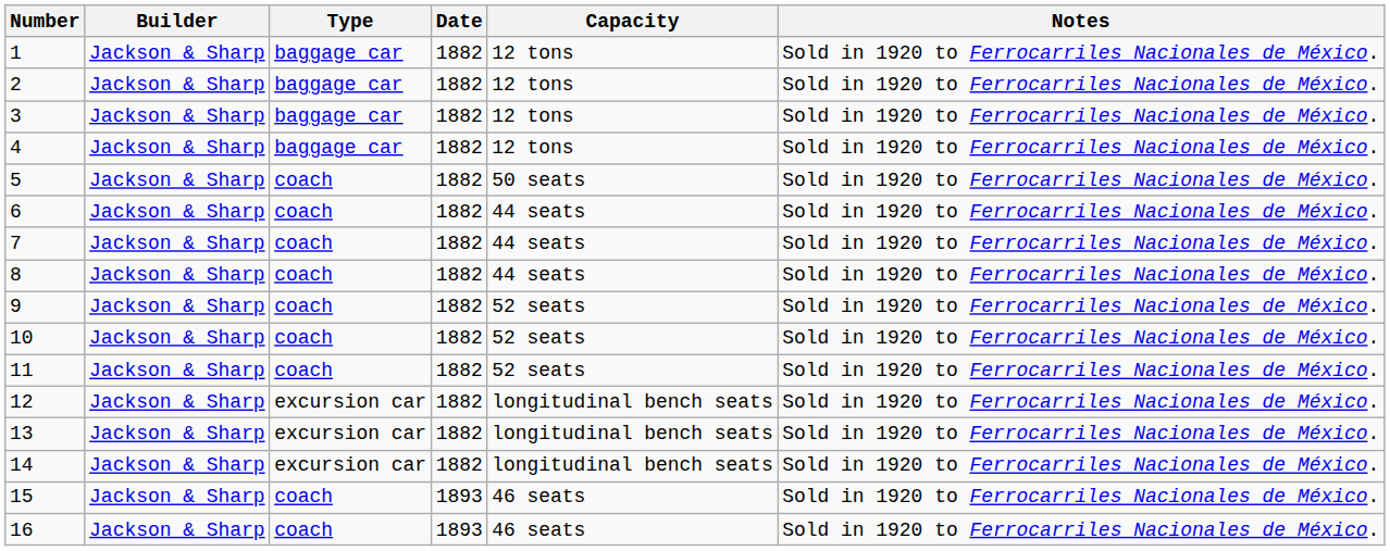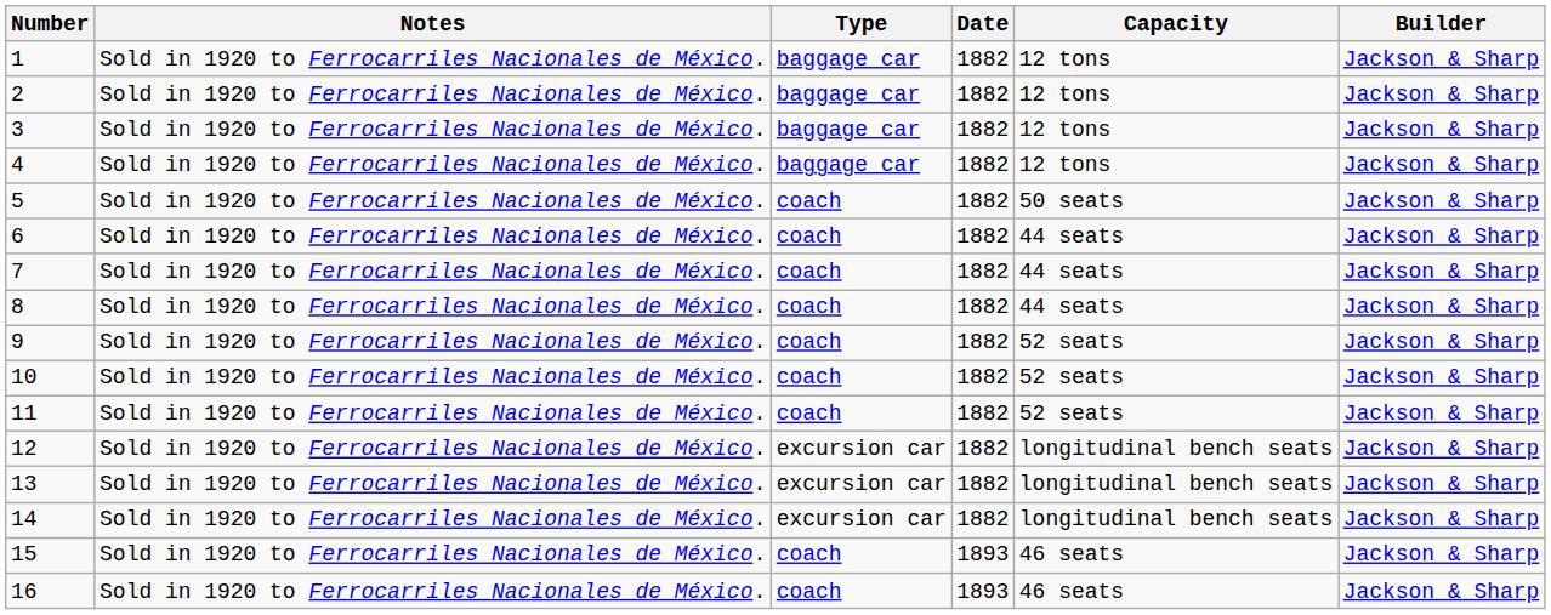 <table class="wikitable">
 <tr>
 <th>Number</th>
-<th>Builder</th>
+<th>Notes</th>
 <th>Type</th>
 <th>Date</th>
 <th>Capacity</th>
-<th>Notes</th>
+<th>Builder</th>
 </tr>
 <tr>
 <td>1</td>
-<td><a href='#'>Jackson & Sharp</a></td>
+<td>Sold in 1920 to <em><a href='#'>Ferrocarriles Nacionales de México</a></em>.</td>
 <td><a href='#'>baggage car</a></td>
 <td>1882</td>
 <td>12 tons</td>
-<td>Sold in 1920 to <em><a href='#'>Ferrocarriles Nacionales de México</a></em>.</td>
+<td><a href='#'>Jackson & Sharp</a></td>
 </tr>
 <tr>
 <td>2</td>
-<td><a href='#'>Jackson & Sharp</a></td>
+<td>Sold in 1920 to <em><a href='#'>Ferrocarriles Nacionales de México</a></em>.</td>
 <td><a href='#'>baggage car</a></td>
 <td>1882</td>
 <td>12 tons</td>
-<td>Sold in 1920 to <em><a href='#'>Ferrocarriles Nacionales de México</a></em>.</td>
+<td><a href='#'>Jackson & Sharp</a></td>
 </tr>
 <tr>
 <td>3</td>
-<td><a href='#'>Jackson & Sharp</a></td>
+<td>Sold in 1920 to <em><a href='#'>Ferrocarriles Nacionales de México</a></em>.</td>
 <td><a href='#'>baggage car</a></td>
 <td>1882</td>
 <td>12 tons</td>
-<td>Sold in 1920 to <em><a href='#'>Ferrocarriles Nacionales de México</a></em>.</td>
+<td><a href='#'>Jackson & Sharp</a></td>
 </tr>
 <tr>
 <td>4</td>
-<td><a href='#'>Jackson & Sharp</a></td>
+<td>Sold in 1920 to <em><a href='#'>Ferrocarriles Nacionales de México</a></em>.</td>
 <td><a href='#'>baggage car</a></td>
 <td>1882</td>
 <td>12 tons</td>
-<td>Sold in 1920 to <em><a href='#'>Ferrocarriles Nacionales de México</a></em>.</td>
+<td><a href='#'>Jackson & Sharp</a></td>
 </tr>
 <tr>
 <td>5</td>
-<td><a href='#'>Jackson & Sharp</a></td>
+<td>Sold in 1920 to <em><a href='#'>Ferrocarriles Nacionales de México</a></em>.</td>
 <td><a href='#'>coach</a></td>
 <td>1882</td>
 <td>50 seats</td>
-<td>Sold in 1920 to <em><a href='#'>Ferrocarriles Nacionales de México</a></em>.</td>
+<td><a href='#'>Jackson & Sharp</a></td>
 </tr>
 <tr>
 <td>6</td>
-<td><a href='#'>Jackson & Sharp</a></td>
+<td>Sold in 1920 to <em><a href='#'>Ferrocarriles Nacionales de México</a></em>.</td>
 <td><a href='#'>coach</a></td>
 <td>1882</td>
 <td>44 seats</td>
-<td>Sold in 1920 to <em><a href='#'>Ferrocarriles Nacionales de México</a></em>.</td>
+<td><a href='#'>Jackson & Sharp</a></td>
 </tr>
 <tr>
 <td>7</td>
-<td><a href='#'>Jackson & Sharp</a></td>
+<td>Sold in 1920 to <em><a href='#'>Ferrocarriles Nacionales de México</a></em>.</td>
 <td><a href='#'>coach</a></td>
 <td>1882</td>
 <td>44 seats</td>
-<td>Sold in 1920 to <em><a href='#'>Ferrocarriles Nacionales de México</a></em>.</td>
+<td><a href='#'>Jackson & Sharp</a></td>
 </tr>
 <tr>
 <td>8</td>
-<td><a href='#'>Jackson & Sharp</a></td>
+<td>Sold in 1920 to <em><a href='#'>Ferrocarriles Nacionales de México</a></em>.</td>
 <td><a href='#'>coach</a></td>
 <td>1882</td>
 <td>44 seats</td>
-<td>Sold in 1920 to <em><a href='#'>Ferrocarriles Nacionales de México</a></em>.</td>
+<td><a href='#'>Jackson & Sharp</a></td>
 </tr>
 <tr>
 <td>9</td>
-<td><a href='#'>Jackson & Sharp</a></td>
+<td>Sold in 1920 to <em><a href='#'>Ferrocarriles Nacionales de México</a></em>.</td>
 <td><a href='#'>coach</a></td>
 <td>1882</td>
 <td>52 seats</td>
-<td>Sold in 1920 to <em><a href='#'>Ferrocarriles Nacionales de México</a></em>.</td>
+<td><a href='#'>Jackson & Sharp</a></td>
 </tr>
 <tr>
 <td>10</td>
-<td><a href='#'>Jackson & Sharp</a></td>
+<td>Sold in 1920 to <em><a href='#'>Ferrocarriles Nacionales de México</a></em>.</td>
 <td><a href='#'>coach</a></td>
 <td>1882</td>
 <td>52 seats</td>
-<td>Sold in 1920 to <em><a href='#'>Ferrocarriles Nacionales de México</a></em>.</td>
+<td><a href='#'>Jackson & Sharp</a></td>
 </tr>
 <tr>
 <td>11</td>
-<td><a href='#'>Jackson & Sharp</a></td>
+<td>Sold in 1920 to <em><a href='#'>Ferrocarriles Nacionales de México</a></em>.</td>
 <td><a href='#'>coach</a></td>
 <td>1882</td>
 <td>52 seats</td>
-<td>Sold in 1920 to <em><a href='#'>Ferrocarriles Nacionales de México</a></em>.</td>
+<td><a href='#'>Jackson & Sharp</a></td>
 </tr>
 <tr>
 <td>12</td>
-<td><a href='#'>Jackson & Sharp</a></td>
+<td>Sold in 1920 to <em><a href='#'>Ferrocarriles Nacionales de México</a></em>.</td>
 <td>excursion car</td>
 <td>1882</td>
 <td>longitudinal bench seats</td>
-<td>Sold in 1920 to <em><a href='#'>Ferrocarriles Nacionales de México</a></em>.</td>
+<td><a href='#'>Jackson & Sharp</a></td>
 </tr>
 <tr>
 <td>13</td>
-<td><a href='#'>Jackson & Sharp</a></td>
+<td>Sold in 1920 to <em><a href='#'>Ferrocarriles Nacionales de México</a></em>.</td>
 <td>excursion car</td>
 <td>1882</td>
 <td>longitudinal bench seats</td>
-<td>Sold in 1920 to <em><a href='#'>Ferrocarriles Nacionales de México</a></em>.</td>
+<td><a href='#'>Jackson & Sharp</a></td>
 </tr>
 <tr>
 <td>14</td>
-<td><a href='#'>Jackson & Sharp</a></td>
+<td>Sold in 1920 to <em><a href='#'>Ferrocarriles Nacionales de México</a></em>.</td>
 <td>excursion car</td>
 <td>1882</td>
 <td>longitudinal bench seats</td>
-<td>Sold in 1920 to <em><a href='#'>Ferrocarriles Nacionales de México</a></em>.</td>
+<td><a href='#'>Jackson & Sharp</a></td>
 </tr>
 <tr>
 <td>15</td>
-<td><a href='#'>Jackson & Sharp</a></td>
+<td>Sold in 1920 to <em><a href='#'>Ferrocarriles Nacionales de México</a></em>.</td>
 <td><a href='#'>coach</a></td>
 <td>1893</td>
 <td>46 seats</td>
-<td>Sold in 1920 to <em><a href='#'>Ferrocarriles Nacionales de México</a></em>.</td>
+<td><a href='#'>Jackson & Sharp</a></td>
 </tr>
 <tr>
 <td>16</td>
-<td><a href='#'>Jackson & Sharp</a></td>
+<td>Sold in 1920 to <em><a href='#'>Ferrocarriles Nacionales de México</a></em>.</td>
 <td><a href='#'>coach</a></td>
 <td>1893</td>
 <td>46 seats</td>
-<td>Sold in 1920 to <em><a href='#'>Ferrocarriles Nacionales de México</a></em>.</td>
+<td><a href='#'>Jackson & Sharp</a></td>
 </tr>
 </table>
